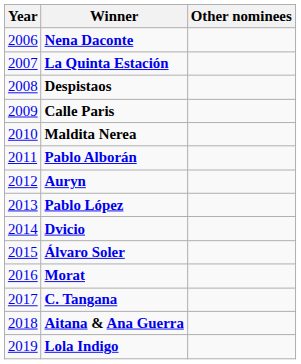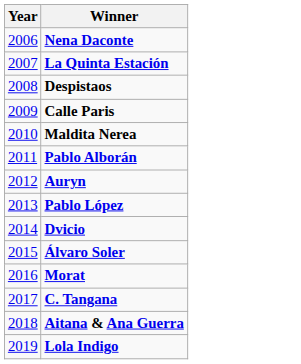 <table class="wikitable">
 <tr>
 <th>Year</th>
 <th>Winner</th>
-<th>Other nominees</th>
 </tr>
 <tr>
 <td><a href='#'>2006</a></td>
 <td><strong><a href='#'>Nena Daconte</a></strong></td>
-<td></td>
 </tr>
 <tr>
 <td><a href='#'>2007</a></td>
 <td><strong><a href='#'>La Quinta Estación</a></strong></td>
-<td></td>
 </tr>
 <tr>
 <td><a href='#'>2008</a></td>
 <td><strong>Despistaos</strong></td>
-<td></td>
 </tr>
 <tr>
 <td><a href='#'>2009</a></td>
 <td><strong>Calle Paris</strong></td>
-<td></td>
 </tr>
 <tr>
 <td><a href='#'>2010</a></td>
 <td><strong>Maldita Nerea</strong></td>
-<td></td>
 </tr>
 <tr>
 <td><a href='#'>2011</a></td>
 <td><strong><a href='#'>Pablo Alborán</a></strong></td>
-<td></td>
 </tr>
 <tr>
 <td><a href='#'>2012</a></td>
 <td><strong><a href='#'>Auryn</a></strong></td>
-<td></td>
 </tr>
 <tr>
 <td><a href='#'>2013</a></td>
 <td><strong><a href='#'>Pablo López</a></strong></td>
-<td></td>
 </tr>
 <tr>
 <td><a href='#'>2014</a></td>
 <td><strong><a href='#'>Dvicio</a></strong></td>
-<td></td>
 </tr>
 <tr>
 <td><a href='#'>2015</a></td>
 <td><strong><a href='#'>Álvaro Soler</a></strong></td>
-<td></td>
 </tr>
 <tr>
 <td><a href='#'>2016</a></td>
 <td><strong><a href='#'>Morat</a></strong></td>
-<td></td>
 </tr>
 <tr>
 <td><a href='#'>2017</a></td>
 <td><strong><a href='#'>C. Tangana</a></strong></td>
-<td></td>
 </tr>
 <tr>
 <td><a href='#'>2018</a></td>
 <td><strong><a href='#'>Aitana</a> & <a href='#'>Ana Guerra</a></strong></td>
-<td></td>
 </tr>
 <tr>
 <td><a href='#'>2019</a></td>
 <td><strong><a href='#'>Lola Indigo</a></strong></td>
-<td></td>
 </tr>
 </table>
